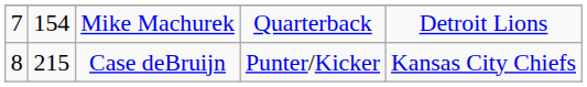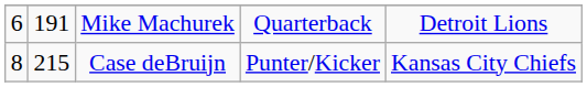 <table class="wikitable" style="text-align:center">
 <tr>
 </tr>
 <tr>
-<td>7</td>
-<td>154</td>
+<td>6</td>
+<td>191</td>
 <td><a href='#'>Mike Machurek</a></td>
 <td><a href='#'>Quarterback</a></td>
 <td><a href='#'>Detroit Lions</a></td>
 </tr>
 <tr>
 <td>8</td>
 <td>215</td>
 <td><a href='#'>Case deBruijn</a></td>
 <td><a href='#'>Punter</a>/<a href='#'>Kicker</a></td>
 <td><a href='#'>Kansas City Chiefs</a></td>
 </tr>
 </table>
